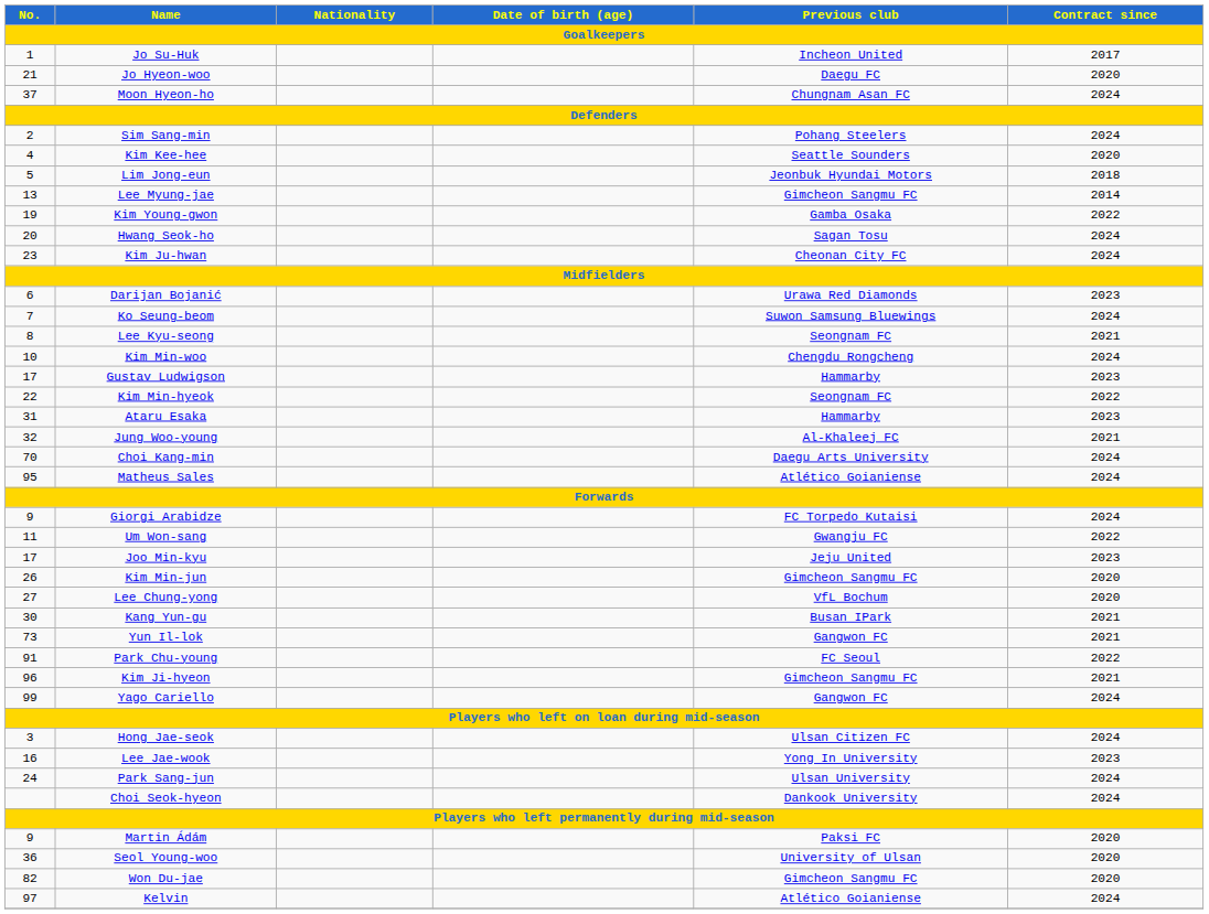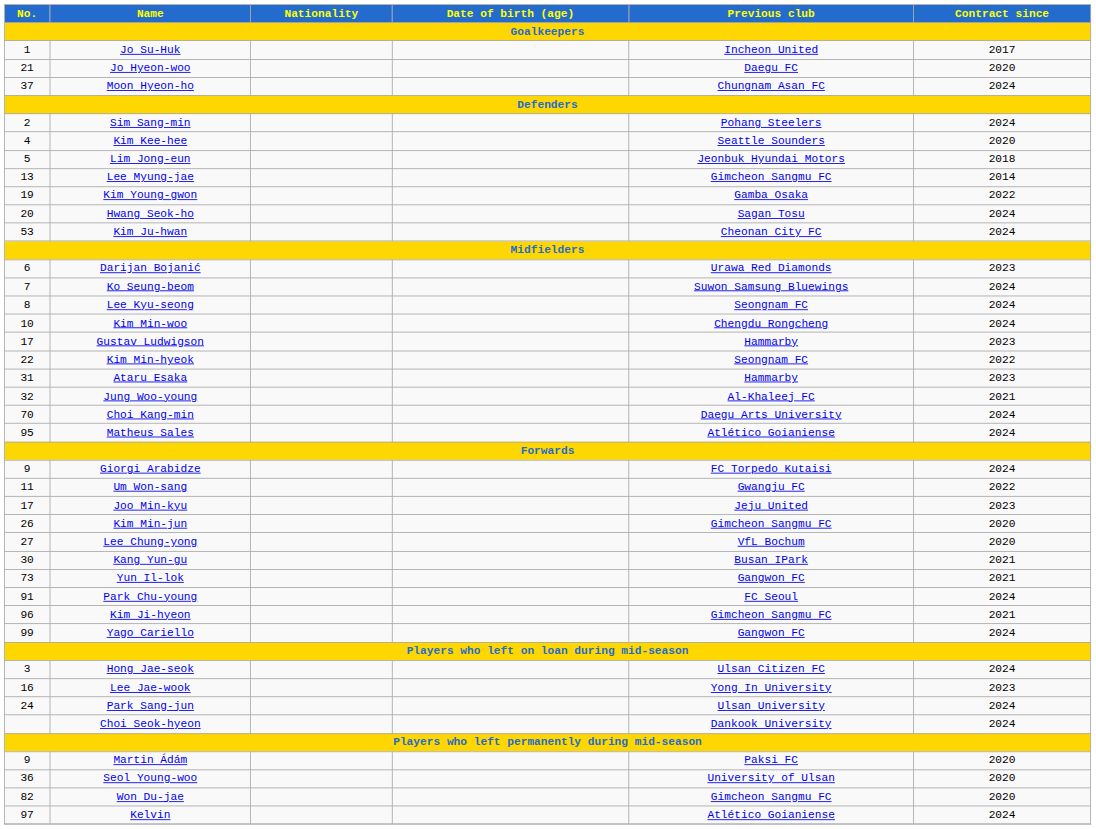 <table class="wikitable" style="text-align:center; font-size:100%; width:100%;">
 <tr>
 <th style="background:#246BCE; color:yellow; text-align:center;">No.</th>
 <th style="background:#246BCE; color:yellow; text-align:center;">Name</th>
 <th style="background:#246BCE; color:yellow; text-align:center;">Nationality</th>
 <th style="background:#246BCE; color:yellow; text-align:center;">Date of birth (age)</th>
 <th style="background:#246BCE; color:yellow; text-align:center;">Previous club</th>
 <th style="background:#246BCE; color:yellow; text-align:center;">Contract since</th>
 </tr>
 <tr>
 <th colspan="7" style="background:gold; color:#246BCE; text-align:center;">Goalkeepers</th>
 </tr>
 <tr>
 <td>1</td>
 <td><a href='#'>Jo Su-Huk</a></td>
 <td></td>
 <td></td>
 <td> <a href='#'>Incheon United</a></td>
 <td>2017</td>
 </tr>
 <tr>
 <td>21</td>
 <td><a href='#'>Jo Hyeon-woo</a></td>
 <td></td>
 <td></td>
 <td> <a href='#'>Daegu FC</a></td>
 <td>2020</td>
 </tr>
 <tr>
 <td>37</td>
 <td><a href='#'>Moon Hyeon-ho</a></td>
 <td></td>
 <td></td>
 <td> <a href='#'>Chungnam Asan FC</a></td>
 <td>2024</td>
 </tr>
 <tr>
 <th colspan="7" style="background:gold; color:#246BCE; text-align:center;">Defenders</th>
 </tr>
 <tr>
 <td>2</td>
 <td><a href='#'>Sim Sang-min</a></td>
 <td></td>
 <td></td>
 <td> <a href='#'>Pohang Steelers</a></td>
 <td>2024</td>
 </tr>
 <tr>
 <td>4</td>
 <td><a href='#'>Kim Kee-hee</a></td>
 <td></td>
 <td></td>
 <td> <a href='#'>Seattle Sounders</a></td>
 <td>2020</td>
 </tr>
 <tr>
 <td>5</td>
 <td><a href='#'>Lim Jong-eun</a></td>
 <td></td>
 <td></td>
 <td> <a href='#'>Jeonbuk Hyundai Motors</a></td>
 <td>2018</td>
 </tr>
 <tr>
 <td>13</td>
 <td><a href='#'>Lee Myung-jae</a></td>
 <td></td>
 <td></td>
 <td> <a href='#'>Gimcheon Sangmu FC</a></td>
 <td>2014</td>
 </tr>
 <tr>
 <td>19</td>
 <td><a href='#'>Kim Young-gwon</a></td>
 <td></td>
 <td></td>
 <td> <a href='#'>Gamba Osaka</a></td>
 <td>2022</td>
 </tr>
 <tr>
 <td>20</td>
 <td><a href='#'>Hwang Seok-ho</a></td>
 <td></td>
 <td></td>
 <td> <a href='#'>Sagan Tosu</a></td>
 <td>2024</td>
 </tr>
 <tr>
-<td>23</td>
+<td>53</td>
 <td><a href='#'>Kim Ju-hwan</a></td>
 <td></td>
 <td></td>
 <td> <a href='#'>Cheonan City FC</a></td>
 <td>2024</td>
 </tr>
 <tr>
 <th colspan="7" style="background:gold; color:#246BCE; text-align:center;">Midfielders</th>
 </tr>
 <tr>
 <td>6</td>
 <td><a href='#'>Darijan Bojanić</a></td>
 <td></td>
 <td></td>
 <td> <a href='#'>Urawa Red Diamonds</a></td>
 <td>2023</td>
 </tr>
 <tr>
 <td>7</td>
 <td><a href='#'>Ko Seung-beom</a></td>
 <td></td>
 <td></td>
 <td> <a href='#'>Suwon Samsung Bluewings</a></td>
 <td>2024</td>
 </tr>
 <tr>
 <td>8</td>
 <td><a href='#'>Lee Kyu-seong</a></td>
 <td></td>
 <td></td>
 <td> <a href='#'>Seongnam FC</a></td>
-<td>2021</td>
+<td>2024</td>
 </tr>
 <tr>
 <td>10</td>
 <td><a href='#'>Kim Min-woo</a></td>
 <td></td>
 <td></td>
 <td> <a href='#'>Chengdu Rongcheng</a></td>
 <td>2024</td>
 </tr>
 <tr>
 <td>17</td>
 <td><a href='#'>Gustav Ludwigson</a></td>
 <td></td>
 <td></td>
 <td> <a href='#'>Hammarby</a></td>
 <td>2023</td>
 </tr>
 <tr>
 <td>22</td>
 <td><a href='#'>Kim Min-hyeok</a></td>
 <td></td>
 <td></td>
 <td> <a href='#'>Seongnam FC</a></td>
 <td>2022</td>
 </tr>
 <tr>
 <td>31</td>
 <td><a href='#'>Ataru Esaka</a></td>
 <td></td>
 <td></td>
 <td> <a href='#'>Hammarby</a></td>
 <td>2023</td>
 </tr>
 <tr>
 <td>32</td>
 <td><a href='#'>Jung Woo-young</a></td>
 <td></td>
 <td></td>
 <td> <a href='#'>Al-Khaleej FC</a></td>
 <td>2021</td>
 </tr>
 <tr>
 <td>70</td>
 <td><a href='#'>Choi Kang-min</a></td>
 <td></td>
 <td></td>
 <td> <a href='#'>Daegu Arts University</a></td>
 <td>2024</td>
 </tr>
 <tr>
 <td>95</td>
 <td><a href='#'>Matheus Sales</a></td>
 <td></td>
 <td></td>
 <td> <a href='#'>Atlético Goianiense</a></td>
 <td>2024</td>
 </tr>
 <tr>
 <th colspan="7" style="background:gold; color:#246BCE; text-align:center;">Forwards</th>
 </tr>
 <tr>
 <td>9</td>
 <td><a href='#'>Giorgi Arabidze</a></td>
 <td></td>
 <td></td>
 <td> <a href='#'>FC Torpedo Kutaisi</a></td>
 <td>2024</td>
 </tr>
 <tr>
 <td>11</td>
 <td><a href='#'>Um Won-sang</a></td>
 <td></td>
 <td></td>
 <td> <a href='#'>Gwangju FC</a></td>
 <td>2022</td>
 </tr>
 <tr>
 <td>17</td>
 <td><a href='#'>Joo Min-kyu</a></td>
 <td></td>
 <td></td>
 <td> <a href='#'>Jeju United</a></td>
 <td>2023</td>
 </tr>
 <tr>
 <td>26</td>
 <td><a href='#'>Kim Min-jun</a></td>
 <td></td>
 <td></td>
 <td> <a href='#'>Gimcheon Sangmu FC</a></td>
 <td>2020</td>
 </tr>
 <tr>
 <td>27</td>
 <td><a href='#'>Lee Chung-yong</a></td>
 <td></td>
 <td></td>
 <td> <a href='#'>VfL Bochum</a></td>
 <td>2020</td>
 </tr>
 <tr>
 <td>30</td>
 <td><a href='#'>Kang Yun-gu</a></td>
 <td></td>
 <td></td>
 <td> <a href='#'>Busan IPark</a></td>
 <td>2021</td>
 </tr>
 <tr>
 <td>73</td>
 <td><a href='#'>Yun Il-lok</a></td>
 <td></td>
 <td></td>
 <td> <a href='#'>Gangwon FC</a></td>
 <td>2021</td>
 </tr>
 <tr>
 <td>91</td>
 <td><a href='#'>Park Chu-young</a></td>
 <td></td>
 <td></td>
 <td> <a href='#'>FC Seoul</a></td>
-<td>2022</td>
+<td>2024</td>
 </tr>
 <tr>
 <td>96</td>
 <td><a href='#'>Kim Ji-hyeon</a></td>
 <td></td>
 <td></td>
 <td> <a href='#'>Gimcheon Sangmu FC</a></td>
 <td>2021</td>
 </tr>
 <tr>
 <td>99</td>
 <td><a href='#'>Yago Cariello</a></td>
 <td></td>
 <td></td>
 <td> <a href='#'>Gangwon FC</a></td>
 <td>2024</td>
 </tr>
 <tr>
 <th colspan="7" style="background:gold; color:#246BCE; text-align:center;">Players who left on loan during mid-season</th>
 </tr>
 <tr>
 <td>3</td>
 <td><a href='#'>Hong Jae-seok</a></td>
 <td></td>
 <td></td>
 <td> <a href='#'>Ulsan Citizen FC</a></td>
 <td>2024</td>
 </tr>
 <tr>
 <td>16</td>
 <td><a href='#'>Lee Jae-wook</a></td>
 <td></td>
 <td></td>
 <td> <a href='#'>Yong In University</a></td>
 <td>2023</td>
 </tr>
 <tr>
 <td>24</td>
 <td><a href='#'>Park Sang-jun</a></td>
 <td></td>
 <td></td>
 <td> <a href='#'>Ulsan University</a></td>
 <td>2024</td>
 </tr>
 <tr>
 <td></td>
 <td><a href='#'>Choi Seok-hyeon</a></td>
 <td></td>
 <td></td>
 <td> <a href='#'>Dankook University</a></td>
 <td>2024</td>
 </tr>
 <tr>
 <th colspan="7" style="background:gold; color:#246BCE; text-align:center;">Players who left permanently during mid-season</th>
 </tr>
 <tr>
 <td>9</td>
 <td><a href='#'>Martin Ádám</a></td>
 <td></td>
 <td></td>
 <td> <a href='#'>Paksi FC</a></td>
 <td>2020</td>
 </tr>
 <tr>
 <td>36</td>
 <td><a href='#'>Seol Young-woo</a></td>
 <td></td>
 <td></td>
 <td> <a href='#'>University of Ulsan</a></td>
 <td>2020</td>
 </tr>
 <tr>
 <td>82</td>
 <td><a href='#'>Won Du-jae</a></td>
 <td></td>
 <td></td>
 <td> <a href='#'>Gimcheon Sangmu FC</a></td>
 <td>2020</td>
 </tr>
 <tr>
 <td>97</td>
 <td><a href='#'>Kelvin</a></td>
 <td></td>
 <td></td>
 <td> <a href='#'>Atlético Goianiense</a></td>
 <td>2024</td>
 </tr>
 <tr>
 </tr>
 </table>
